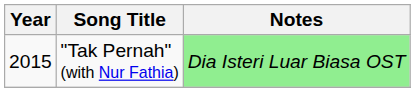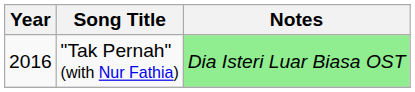 <table class="wikitable">
 <tr>
 <th>Year</th>
 <th>Song Title</th>
 <th>Notes</th>
 </tr>
 <tr>
-<td>2015</td>
+<td>2016</td>
 <td>"Tak Pernah" <br><small>(with <a href='#'>Nur Fathia</a>)</small></td>
 <td style="background: lightgreen;"><em>Dia Isteri Luar Biasa OST</em></td>
 </tr>
 <tr>
 </tr>
 </table>
